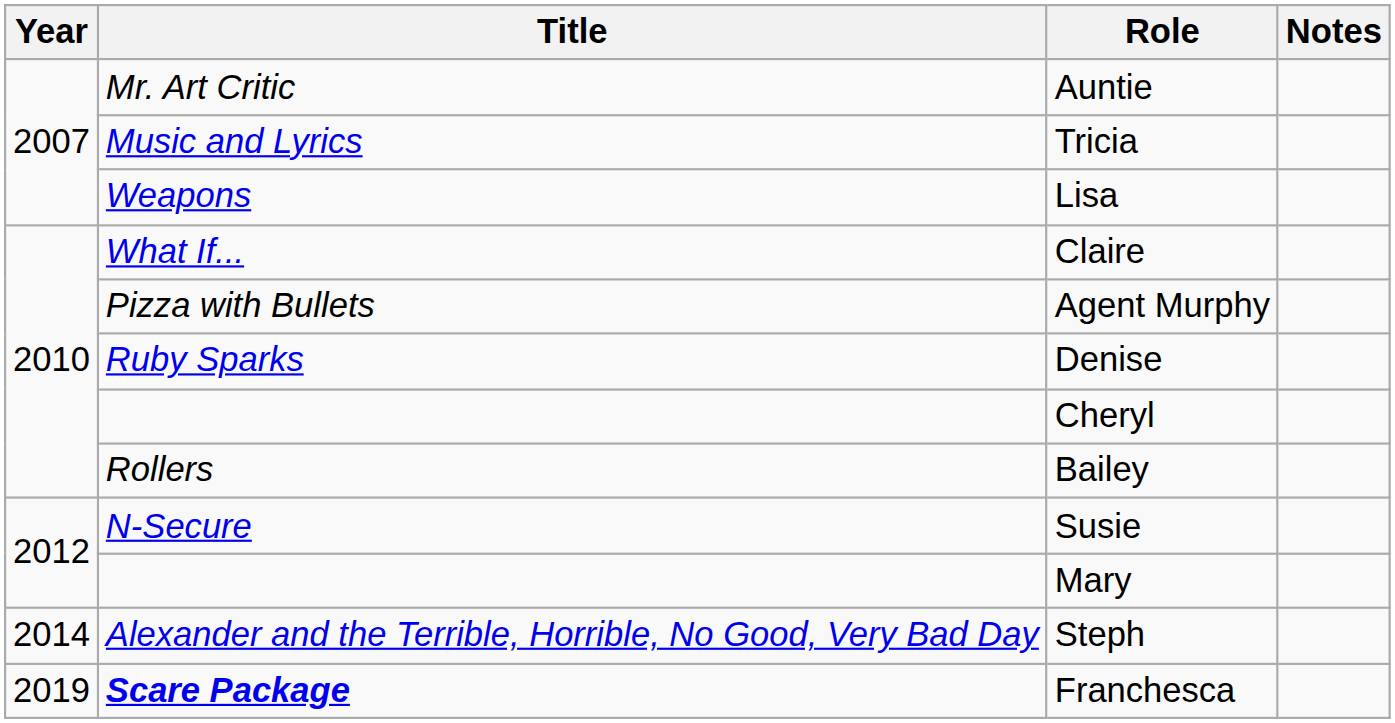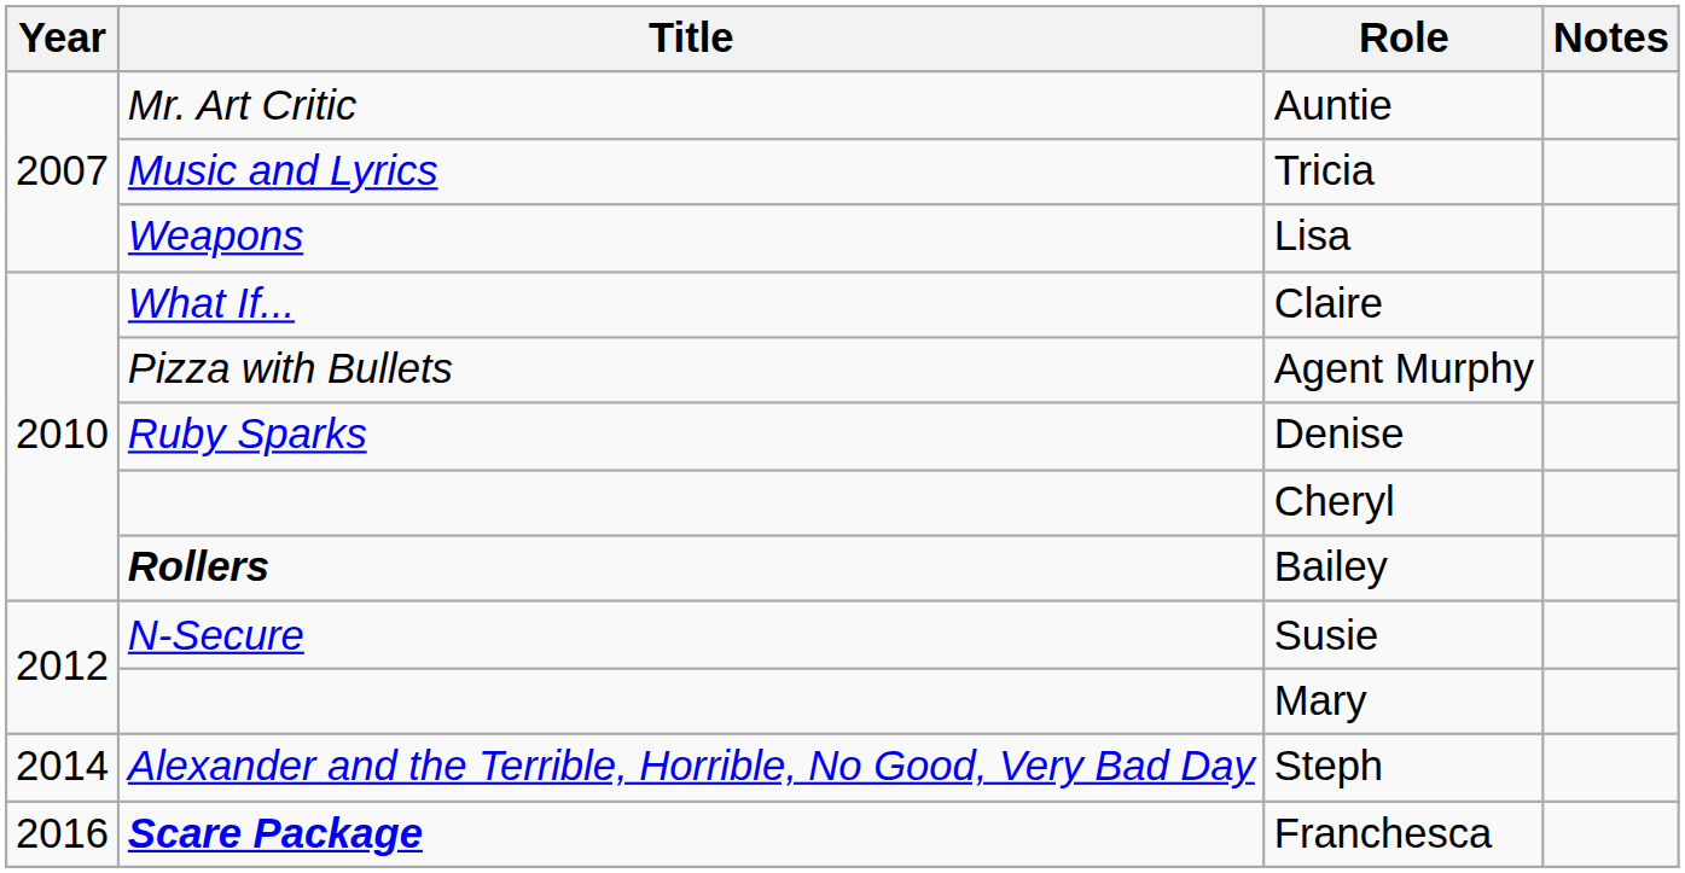 <table class="wikitable sortable">
 <tr>
 <th>Year</th>
 <th>Title</th>
 <th>Role</th>
 <th class="unsortable">Notes</th>
 </tr>
 <tr>
 <td rowspan="3">2007</td>
 <td><em>Mr. Art Critic</em></td>
 <td>Auntie</td>
 <td></td>
 </tr>
 <tr>
 <td><em><a href='#'>Music and Lyrics</a></em></td>
 <td>Tricia</td>
 <td></td>
 </tr>
 <tr>
 <td><em><a href='#'>Weapons</a></em></td>
 <td>Lisa</td>
 <td></td>
 </tr>
 <tr>
 <td rowspan="5">2010</td>
 <td><em><a href='#'>What If...</a></em></td>
 <td>Claire</td>
 <td></td>
 </tr>
 <tr>
 <td><em>Pizza with Bullets</em></td>
 <td>Agent Murphy</td>
 <td></td>
 </tr>
 <tr>
 <td><em><a href='#'>Ruby Sparks</a></em></td>
 <td>Denise</td>
 <td></td>
 </tr>
 <tr>
 <td><em></em></td>
 <td>Cheryl</td>
 <td></td>
 </tr>
 <tr>
-<td><em>Rollers</em></td>
+<td><strong><em>Rollers</em></strong></td>
 <td>Bailey</td>
 <td></td>
 </tr>
 <tr>
 <td rowspan="2">2012</td>
 <td><em><a href='#'>N-Secure</a></em></td>
 <td>Susie</td>
 <td></td>
 </tr>
 <tr>
 <td><em></em></td>
 <td>Mary</td>
 <td></td>
 </tr>
 <tr>
 <td>2014</td>
 <td><em><a href='#'>Alexander and the Terrible, Horrible, No Good, Very Bad Day</a></em></td>
 <td>Steph</td>
 <td></td>
 </tr>
 <tr>
-<td>2019</td>
+<td>2016</td>
 <td><strong><em><a href='#'>Scare Package</a></em></strong></td>
 <td>Franchesca</td>
 <td></td>
 </tr>
 </table>
